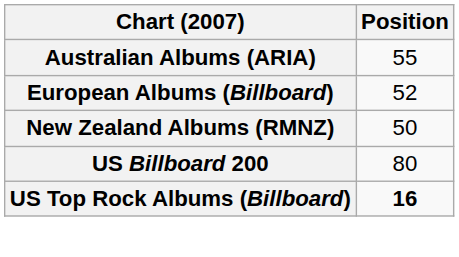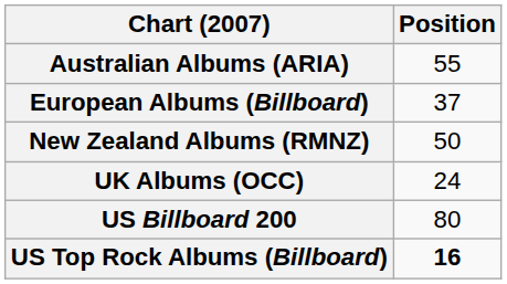 <table class="wikitable sortable plainrowheaders" style="text-align:center">
 <tr>
 <th scope="col">Chart (2007)</th>
 <th scope="col">Position</th>
 </tr>
 <tr>
 <th scope="row">Australian Albums (ARIA)</th>
 <td>55</td>
 </tr>
 <tr>
 <th scope="row">European Albums (<em>Billboard</em>)</th>
-<td>52</td>
+<td>37</td>
 </tr>
 <tr>
 <th scope="row">New Zealand Albums (RMNZ)</th>
 <td>50</td>
+</tr>
+<tr>
+<th scope="row">UK Albums (OCC)</th>
+<td>24</td>
 </tr>
 <tr>
 <th scope="row">US <em>Billboard</em> 200</th>
 <td>80</td>
 </tr>
 <tr>
 <th scope="row">US Top Rock Albums (<em>Billboard</em>)</th>
 <td><strong>16</strong></td>
 </tr>
 </table>
